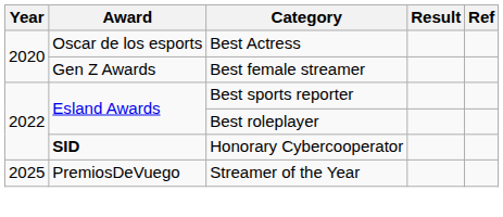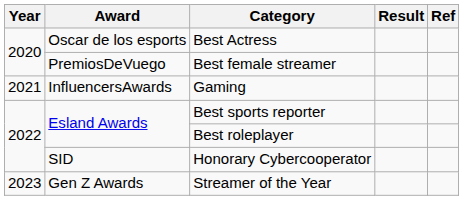 <table class="wikitable">
 <tr>
 <th>Year</th>
 <th>Award</th>
 <th>Category</th>
 <th>Result</th>
 <th>Ref</th>
 </tr>
 <tr>
 <td rowspan=2>2020</td>
 <td>Oscar de los esports</td>
 <td>Best Actress</td>
 <td></td>
 <td></td>
 </tr>
 <tr>
-<td>Gen Z Awards</td>
+<td>PremiosDeVuego</td>
 <td>Best female streamer</td>
+<td></td>
+<td></td>
+</tr>
+<tr>
+<td>2021</td>
+<td>InfluencersAwards</td>
+<td>Gaming</td>
 <td></td>
 <td></td>
 </tr>
 <tr>
 <td rowspan="3">2022</td>
 <td rowspan="2"><a href='#'>Esland Awards</a></td>
 <td>Best sports reporter</td>
 <td></td>
 <td></td>
 </tr>
 <tr>
 <td>Best roleplayer</td>
 <td></td>
 <td></td>
 </tr>
 <tr>
-<td><strong>SID</strong></td>
+<td>SID</td>
 <td>Honorary Cybercooperator</td>
 <td></td>
 <td></td>
 </tr>
 <tr>
-<td>2025</td>
-<td>PremiosDeVuego</td>
+<td>2023</td>
+<td>Gen Z Awards</td>
 <td>Streamer of the Year</td>
 <td></td>
 <td></td>
 </tr>
 </table>
